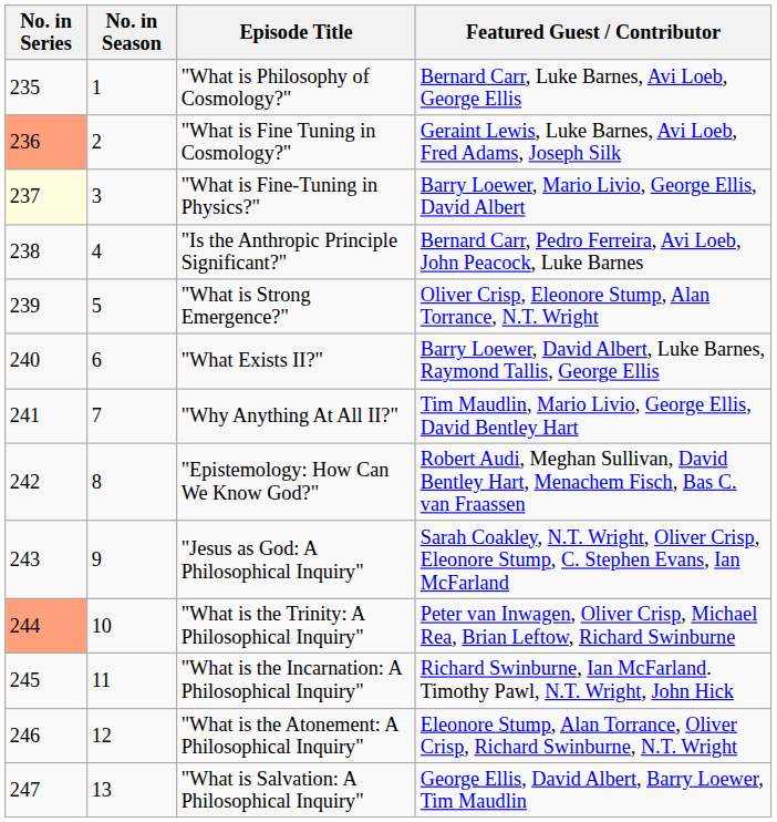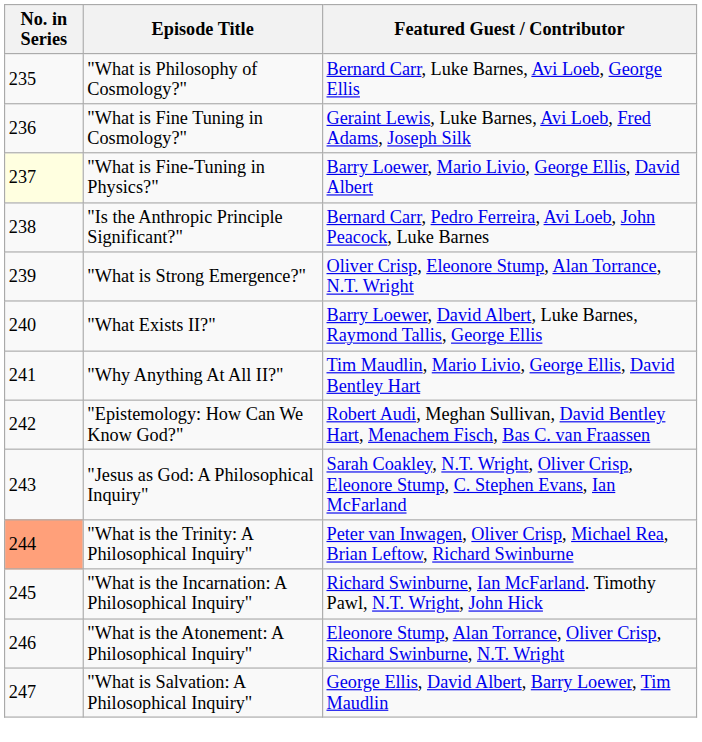 <table class="wikitable">
 <tr>
 <th>No. in Series</th>
-<th>No. in Season</th>
 <th>Episode Title</th>
 <th>Featured Guest / Contributor</th>
 </tr>
 <tr>
 <td>235</td>
-<td>1</td>
 <td>"What is Philosophy of Cosmology?"</td>
 <td><a href='#'>Bernard Carr</a>, Luke Barnes, <a href='#'>Avi Loeb</a>, <a href='#'>George Ellis</a></td>
 </tr>
 <tr>
-<td style="background: lightsalmon;">236</td>
-<td>2</td>
+<td>236</td>
 <td>"What is Fine Tuning in Cosmology?"</td>
 <td><a href='#'>Geraint Lewis</a>, Luke Barnes, <a href='#'>Avi Loeb</a>, <a href='#'>Fred Adams</a>, <a href='#'>Joseph Silk</a></td>
 </tr>
 <tr>
 <td style="background: lightyellow;">237</td>
-<td>3</td>
 <td>"What is Fine-Tuning in Physics?"</td>
 <td><a href='#'>Barry Loewer</a>, <a href='#'>Mario Livio</a>, <a href='#'>George Ellis</a>, <a href='#'>David Albert</a></td>
 </tr>
 <tr>
 <td>238</td>
-<td>4</td>
 <td>"Is the Anthropic Principle Significant?"</td>
 <td><a href='#'>Bernard Carr</a>, <a href='#'>Pedro Ferreira</a>, <a href='#'>Avi Loeb</a>, <a href='#'>John Peacock</a>, Luke Barnes</td>
 </tr>
 <tr>
 <td>239</td>
-<td>5</td>
 <td>"What is Strong Emergence?"</td>
 <td><a href='#'>Oliver Crisp</a>, <a href='#'>Eleonore Stump</a>, <a href='#'>Alan Torrance</a>, <a href='#'>N.T. Wright</a></td>
 </tr>
 <tr>
 <td>240</td>
-<td>6</td>
 <td>"What Exists II?"</td>
 <td><a href='#'>Barry Loewer</a>, <a href='#'>David Albert</a>, Luke Barnes, <a href='#'>Raymond Tallis</a>, <a href='#'>George Ellis</a></td>
 </tr>
 <tr>
 <td>241</td>
-<td>7</td>
 <td>"Why Anything At All II?"</td>
 <td><a href='#'>Tim Maudlin</a>, <a href='#'>Mario Livio</a>, <a href='#'>George Ellis</a>, <a href='#'>David Bentley Hart</a></td>
 </tr>
 <tr>
 <td>242</td>
-<td>8</td>
 <td>"Epistemology: How Can We Know God?"</td>
 <td><a href='#'>Robert Audi</a>, Meghan Sullivan, <a href='#'>David Bentley Hart</a>, <a href='#'>Menachem Fisch</a>, <a href='#'>Bas C. van Fraassen</a></td>
 </tr>
 <tr>
 <td>243</td>
-<td>9</td>
 <td>"Jesus as God: A Philosophical Inquiry"</td>
 <td><a href='#'>Sarah Coakley</a>, <a href='#'>N.T. Wright</a>, <a href='#'>Oliver Crisp</a>, <a href='#'>Eleonore Stump</a>, <a href='#'>C. Stephen Evans</a>, <a href='#'>Ian McFarland</a></td>
 </tr>
 <tr>
 <td style="background: lightsalmon;">244</td>
-<td>10</td>
 <td>"What is the Trinity: A Philosophical Inquiry"</td>
 <td><a href='#'>Peter van Inwagen</a>, <a href='#'>Oliver Crisp</a>, <a href='#'>Michael Rea</a>, <a href='#'>Brian Leftow</a>, <a href='#'>Richard Swinburne</a></td>
 </tr>
 <tr>
 <td>245</td>
-<td>11</td>
 <td>"What is the Incarnation: A Philosophical Inquiry"</td>
 <td><a href='#'>Richard Swinburne</a>, <a href='#'>Ian McFarland</a>. Timothy Pawl, <a href='#'>N.T. Wright</a>, <a href='#'>John Hick</a></td>
 </tr>
 <tr>
 <td>246</td>
-<td>12</td>
 <td>"What is the Atonement: A Philosophical Inquiry"</td>
 <td><a href='#'>Eleonore Stump</a>, <a href='#'>Alan Torrance</a>, <a href='#'>Oliver Crisp</a>, <a href='#'>Richard Swinburne</a>, <a href='#'>N.T. Wright</a></td>
 </tr>
 <tr>
 <td>247</td>
-<td>13</td>
 <td>"What is Salvation: A Philosophical Inquiry"</td>
 <td><a href='#'>George Ellis</a>, <a href='#'>David Albert</a>, <a href='#'>Barry Loewer</a>, <a href='#'>Tim Maudlin</a></td>
 </tr>
 </table>
